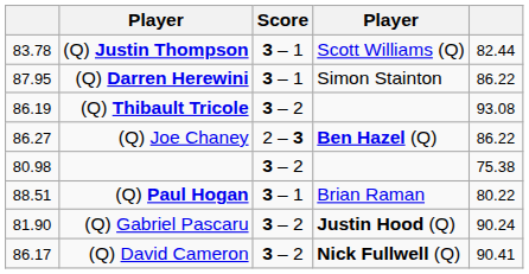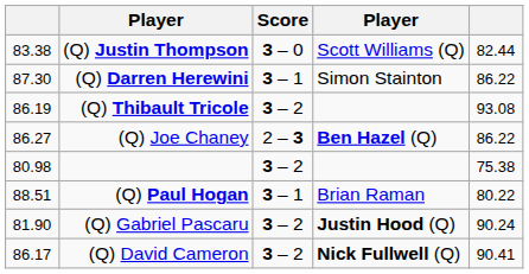 <table class="wikitable" style="font-size:90%">
 <tr>
 <th width="35"></th>
 <th>Player</th>
 <th>Score</th>
 <th>Player</th>
 <th width="35"></th>
 </tr>
 <tr>
-<td align=center><small>83.78</small></td>
+<td align=center><small>83.38</small></td>
 <td align=right>(Q) <strong><a href='#'>Justin Thompson</a></strong>  </td>
-<td align="center"><strong>3</strong> – 1</td>
+<td align="center"><strong>3</strong> – 0</td>
 <td> <a href='#'>Scott Williams</a> (Q)</td>
 <td align=center><small>82.44</small></td>
 </tr>
 <tr>
-<td align=center><small>87.95</small></td>
+<td align=center><small>87.30</small></td>
 <td align=right>(Q) <strong><a href='#'>Darren Herewini</a></strong> </td>
 <td align="center"><strong>3</strong> – 1</td>
 <td> Simon Stainton</td>
 <td align=center><small>86.22</small></td>
 </tr>
 <tr>
 <td align=center><small>86.19</small></td>
 <td align=right>(Q) <strong><a href='#'>Thibault Tricole</a></strong> </td>
 <td align="center"><strong>3</strong> – 2</td>
 <td></td>
 <td align=center><small>93.08</small></td>
 </tr>
 <tr>
 <td align=center><small>86.27</small></td>
 <td align=right>(Q) <a href='#'>Joe Chaney</a> </td>
 <td align="center">2 – <strong>3</strong></td>
 <td> <strong><a href='#'>Ben Hazel</a></strong> (Q)</td>
 <td align=center><small>86.22</small></td>
 </tr>
 <tr>
 <td align=center><small>80.98</small></td>
 <td align=right></td>
 <td align="center"><strong>3</strong> – 2</td>
 <td></td>
 <td align=center><small>75.38</small></td>
 </tr>
 <tr>
 <td align=center><small>88.51</small></td>
 <td align=right>(Q) <strong><a href='#'>Paul Hogan</a></strong> </td>
 <td align="center"><strong>3</strong> – 1</td>
 <td> <a href='#'>Brian Raman</a></td>
 <td align=center><small>80.22</small></td>
 </tr>
 <tr>
 <td align=center><small>81.90</small></td>
 <td align=right>(Q) <a href='#'>Gabriel Pascaru</a> </td>
 <td align="center"><strong>3</strong> – 2</td>
 <td> <strong>Justin Hood</strong> (Q)</td>
 <td align=center><small>90.24</small></td>
 </tr>
 <tr>
 <td align=center><small>86.17</small></td>
 <td align=right>(Q) <a href='#'>David Cameron</a> </td>
 <td align="center"><strong>3</strong> – 2</td>
 <td> <strong>Nick Fullwell</strong> (Q)</td>
 <td align=center><small>90.41</small></td>
 </tr>
 </table>
